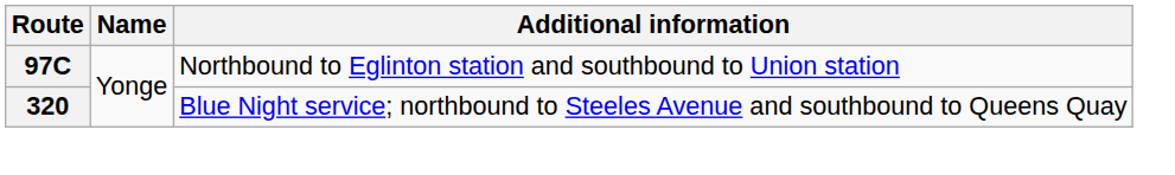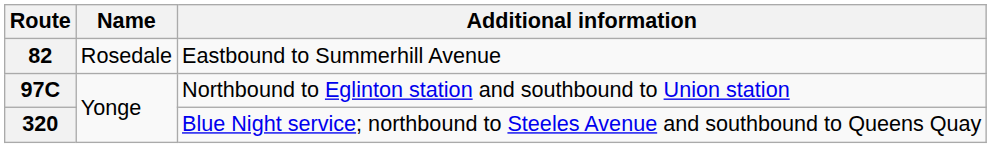 <table class="wikitable">
 <tr>
 <th>Route</th>
 <th>Name</th>
 <th>Additional information</th>
+</tr>
+<tr>
+<th>82</th>
+<td>Rosedale</td>
+<td>Eastbound to Summerhill Avenue</td>
 </tr>
 <tr>
 <th>97C</th>
 <td rowspan="2">Yonge</td>
 <td>Northbound to <a href='#'>Eglinton station</a> and southbound to <a href='#'>Union station</a><br></td>
 </tr>
 <tr>
 <th>320</th>
 <td><a href='#'>Blue Night service</a>; northbound to <a href='#'>Steeles Avenue</a> and southbound to Queens Quay<br></td>
 </tr>
 </table>
